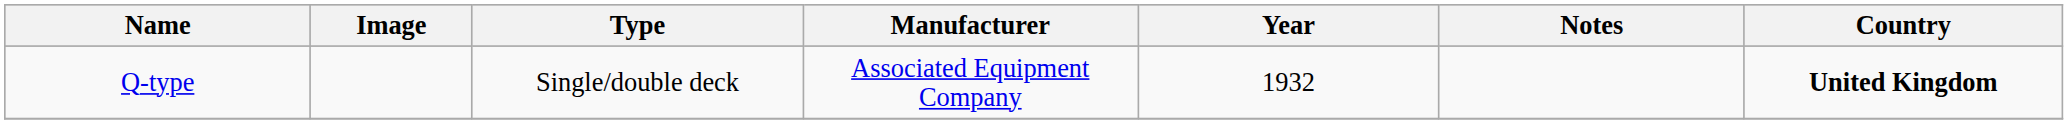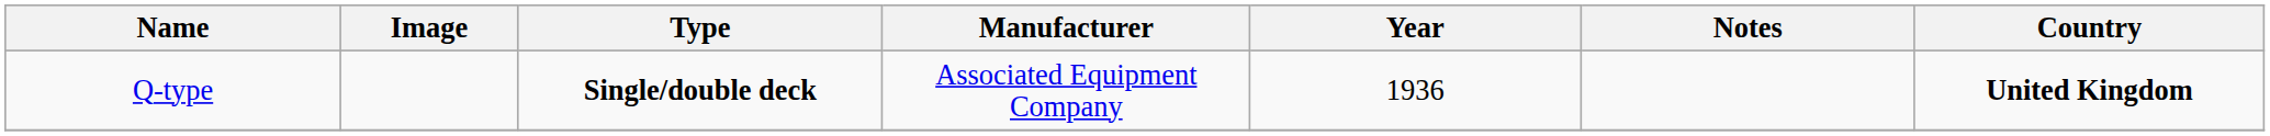 <table class="wikitable sortable sticky-header mw-datatable" style=text-align:center;>
 <tr>
 <th style="width:15em;">Name</th>
 <th style="width:7em;">Image</th>
 <th style="width:15em;">Type</th>
 <th style="width:15em;">Manufacturer</th>
 <th style="width:15em;">Year</th>
 <th class="unsortable", style="width:15em;">Notes</th>
 <th style="width:15em;">Country</th>
 </tr>
 <tr>
 <td><a href='#'>Q-type</a></td>
 <td></td>
-<td>Single/double deck</td>
+<td><strong>Single/double deck</strong></td>
 <td><a href='#'>Associated Equipment Company</a></td>
-<td>1932</td>
+<td>1936</td>
 <td></td>
 <td><strong>United Kingdom</strong></td>
 </tr>
 <tr>
 </tr>
 </table>
